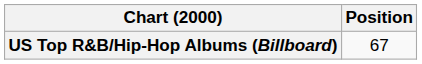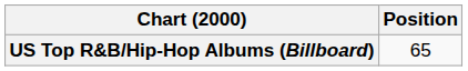 <table class="wikitable plainrowheaders" style="text-align:center">
 <tr>
 <th scope="col">Chart (2000)</th>
 <th scope="col">Position</th>
 </tr>
 <tr>
 <th scope="row">US Top R&B/Hip-Hop Albums (<em>Billboard</em>)</th>
-<td>67</td>
+<td>65</td>
 </tr>
 </table>
